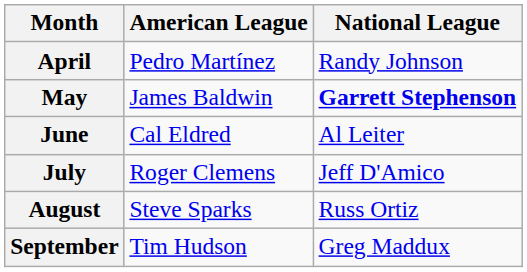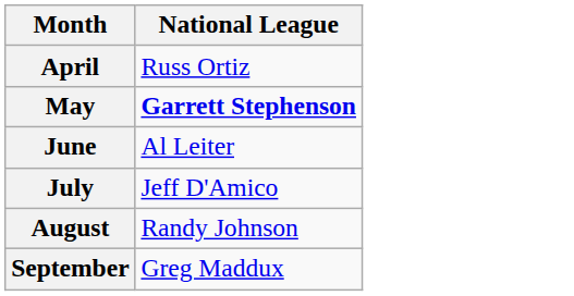 <table class="wikitable">
 <tr>
 <th>Month</th>
-<th>American League</th>
 <th>National League</th>
 </tr>
 <tr>
 <th>April</th>
-<td><a href='#'>Pedro Martínez</a></td>
-<td><a href='#'>Randy Johnson</a></td>
+<td><a href='#'>Russ Ortiz</a></td>
 </tr>
 <tr>
 <th>May</th>
-<td><a href='#'>James Baldwin</a></td>
 <td><strong><a href='#'>Garrett Stephenson</a></strong></td>
 </tr>
 <tr>
 <th>June</th>
-<td><a href='#'>Cal Eldred</a></td>
 <td><a href='#'>Al Leiter</a></td>
 </tr>
 <tr>
 <th>July</th>
-<td><a href='#'>Roger Clemens</a></td>
 <td><a href='#'>Jeff D'Amico</a></td>
 </tr>
 <tr>
 <th>August</th>
-<td><a href='#'>Steve Sparks</a></td>
-<td><a href='#'>Russ Ortiz</a></td>
+<td><a href='#'>Randy Johnson</a></td>
 </tr>
 <tr>
 <th>September</th>
-<td><a href='#'>Tim Hudson</a></td>
 <td><a href='#'>Greg Maddux</a></td>
 </tr>
 </table>
